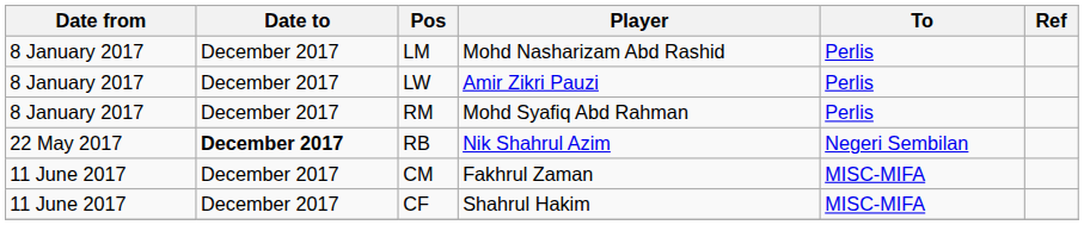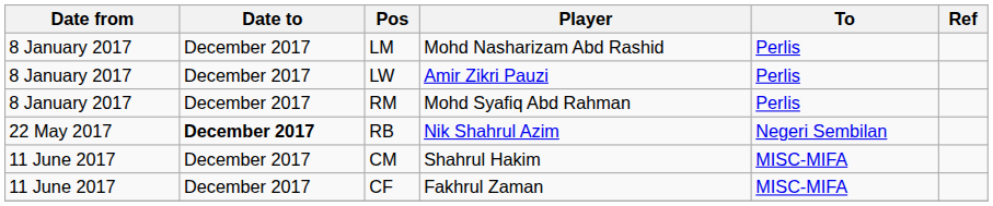 <table class="wikitable sortable" style="width:95%; text-align:left; font-size:95%; text-align:left;">
 <tr>
 <th style="background:; color:;">Date from</th>
 <th style="background:; color:;">Date to</th>
 <th style="background:; color:;">Pos</th>
 <th style="background:; color:;">Player</th>
 <th style="background:; color:;">To</th>
 <th style="background:; color:;" class="unsortable">Ref</th>
 </tr>
 <tr>
 <td>8 January 2017</td>
 <td>December 2017</td>
 <td>LM</td>
 <td> Mohd Nasharizam Abd Rashid</td>
 <td> <a href='#'>Perlis</a> </td>
 <td></td>
 </tr>
 <tr>
 <td>8 January 2017</td>
 <td>December 2017</td>
 <td>LW</td>
 <td> <a href='#'>Amir Zikri Pauzi</a></td>
 <td> <a href='#'>Perlis</a> </td>
 <td></td>
 </tr>
 <tr>
 <td>8 January 2017</td>
 <td>December 2017</td>
 <td>RM</td>
 <td> Mohd Syafiq Abd Rahman</td>
 <td> <a href='#'>Perlis</a> </td>
 <td></td>
 </tr>
 <tr>
 <td>22 May 2017</td>
 <td><strong>December 2017</strong></td>
 <td>RB</td>
 <td> <a href='#'>Nik Shahrul Azim</a></td>
 <td> <a href='#'>Negeri Sembilan</a> </td>
 <td></td>
 </tr>
 <tr>
 <td>11 June 2017</td>
 <td>December 2017</td>
 <td>CM</td>
-<td> Fakhrul Zaman</td>
+<td> Shahrul Hakim</td>
 <td> <a href='#'>MISC-MIFA</a> </td>
 <td></td>
 </tr>
 <tr>
 <td>11 June 2017</td>
 <td>December 2017</td>
 <td>CF</td>
-<td> Shahrul Hakim</td>
+<td> Fakhrul Zaman</td>
 <td> <a href='#'>MISC-MIFA</a> </td>
 <td></td>
 </tr>
 <tr>
 </tr>
 </table>
